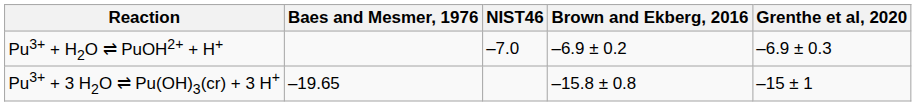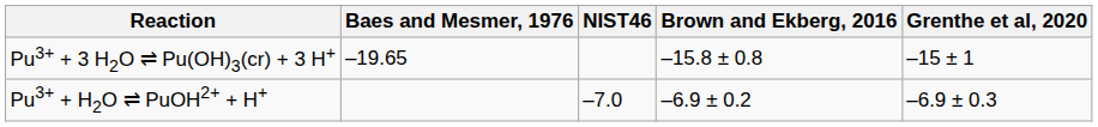 <table class="wikitable">
 <tr>
 <th>Reaction</th>
 <th>Baes and Mesmer, 1976</th>
 <th>NIST46</th>
 <th>Brown and Ekberg, 2016</th>
 <th>Grenthe et al, 2020</th>
 </tr>
 <tr>
+<td>Pu<sup>3+</sup> + 3 H<sub>2</sub>O ⇌ Pu(OH)<sub>3</sub>(cr) + 3 H<sup>+</sup></td>
+<td>–19.65</td>
+<td></td>
+<td>–15.8 ± 0.8</td>
+<td>–15 ± 1</td>
+</tr>
+<tr>
 <td>Pu<sup>3+</sup> + H<sub>2</sub>O ⇌ PuOH<sup>2+</sup> + H<sup>+</sup></td>
 <td></td>
 <td>–7.0</td>
 <td>–6.9 ± 0.2</td>
 <td>–6.9 ± 0.3</td>
 </tr>
-<tr>
-<td>Pu<sup>3+</sup> + 3 H<sub>2</sub>O ⇌ Pu(OH)<sub>3</sub>(cr) + 3 H<sup>+</sup></td>
-<td>–19.65</td>
-<td></td>
-<td>–15.8 ± 0.8</td>
-<td>–15 ± 1</td>
-</tr>
 </table>
